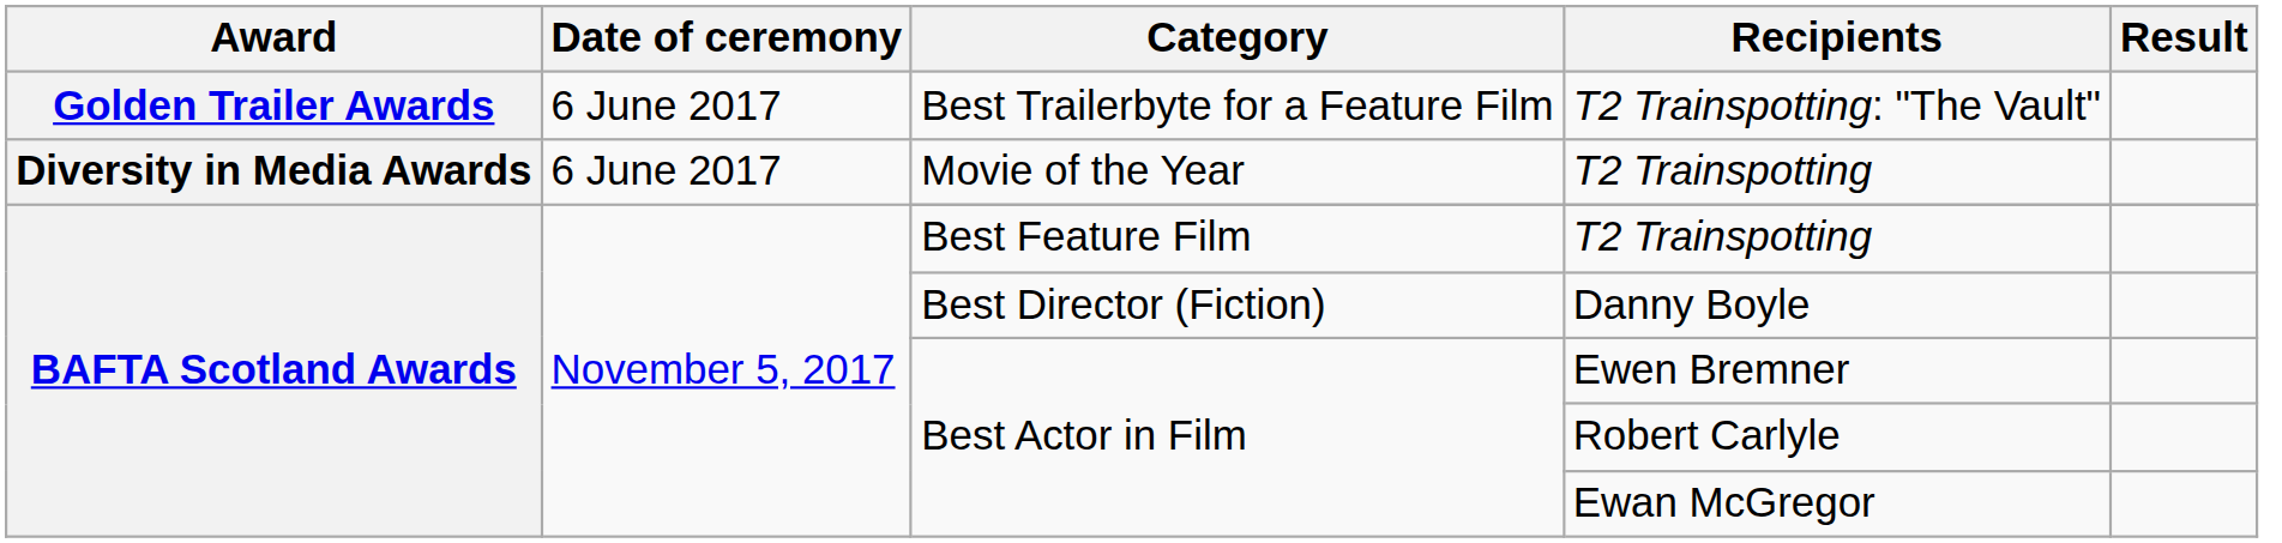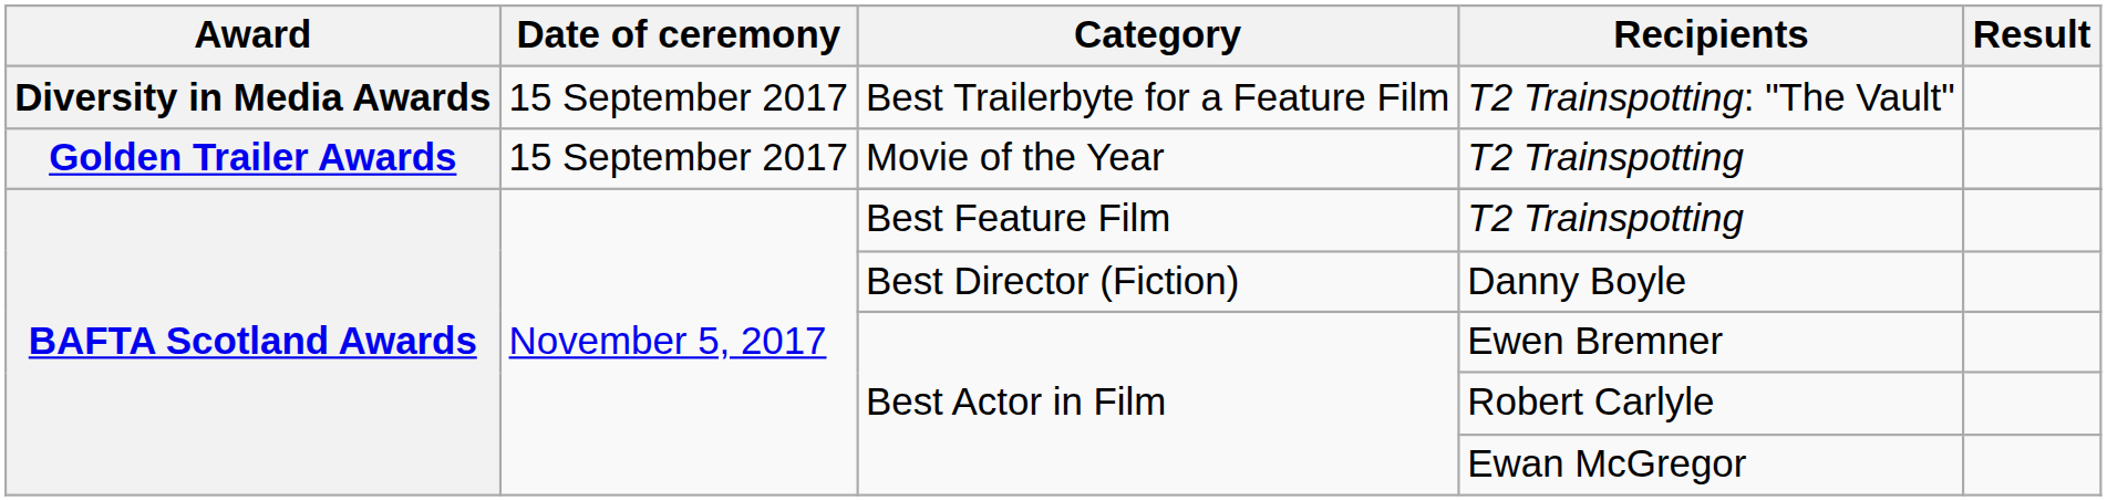 <table class="wikitable plainrowheaders sortable">
 <tr>
 <th scope="col">Award</th>
 <th scope="col">Date of ceremony</th>
 <th scope="col">Category</th>
 <th scope="col">Recipients</th>
 <th scope="col">Result</th>
 </tr>
 <tr>
-<th scope="row" rowspan="1"><a href='#'>Golden Trailer Awards</a></th>
-<td>6 June 2017</td>
+<th scope="row" rowspan="1">Diversity in Media Awards </th>
+<td>15 September 2017</td>
 <td>Best Trailerbyte for a Feature Film</td>
 <td><em>T2 Trainspotting</em>: "The Vault"</td>
 <td></td>
 </tr>
 <tr>
-<th scope="row" rowspan="1">Diversity in Media Awards </th>
-<td>6 June 2017</td>
+<th scope="row" rowspan="1"><a href='#'>Golden Trailer Awards</a></th>
+<td>15 September 2017</td>
 <td>Movie of the Year</td>
 <td><em>T2 Trainspotting</em></td>
 <td></td>
 </tr>
 <tr>
 <th scope="row" rowspan="6"><a href='#'>BAFTA Scotland Awards</a></th>
 <td rowspan="6"><a href='#'>November 5, 2017</a></td>
 </tr>
 <tr>
 <td>Best Feature Film</td>
 <td><em>T2 Trainspotting</em></td>
 <td></td>
 </tr>
 <tr>
 <td>Best Director (Fiction)</td>
 <td>Danny Boyle</td>
 <td></td>
 </tr>
 <tr>
 <td rowspan="3">Best Actor in Film</td>
 <td>Ewen Bremner</td>
 <td></td>
 </tr>
 <tr>
 <td>Robert Carlyle</td>
 <td></td>
 </tr>
 <tr>
 <td>Ewan McGregor</td>
 <td></td>
 </tr>
 </table>
